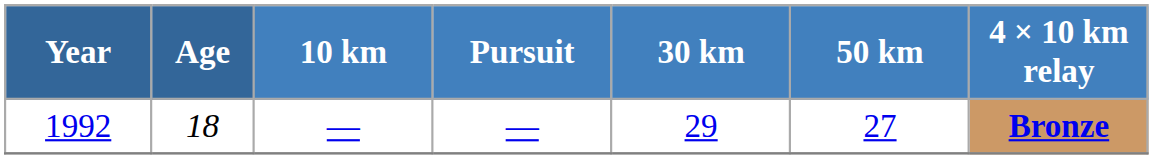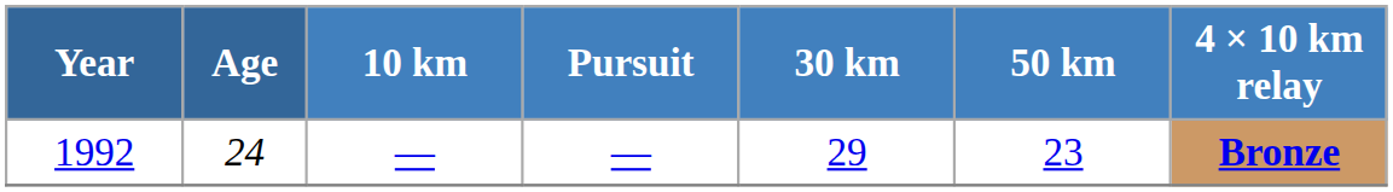 <table class="wikitable" style="font-size:95%; text-align:center; border:grey solid 1px; border-collapse:collapse; background:#ffffff;">
 <tr>
 <th style="background-color:#369; color:white; width:60px;"> Year </th>
 <th style="background-color:#369; color:white; width:40px;"> Age </th>
 <th style="background-color:#4180be; color:white; width:75px;"> 10 km </th>
 <th style="background-color:#4180be; color:white; width:75px;"> Pursuit </th>
 <th style="background-color:#4180be; color:white; width:75px;"> 30 km </th>
 <th style="background-color:#4180be; color:white; width:75px;"> 50 km </th>
 <th style="background-color:#4180be; color:white; width:75px;"> 4 × 10 km <br> relay </th>
 </tr>
 <tr>
 <td><a href='#'>1992</a></td>
-<td><em>18</em></td>
+<td><em>24</em></td>
 <td><a href='#'>—</a></td>
 <td><a href='#'>—</a></td>
 <td><a href='#'>29</a></td>
-<td><a href='#'>27</a></td>
+<td><a href='#'>23</a></td>
 <td bgcolor="cc9966"><a href='#'><strong>Bronze</strong></a></td>
 </tr>
 <tr>
 </tr>
 </table>
